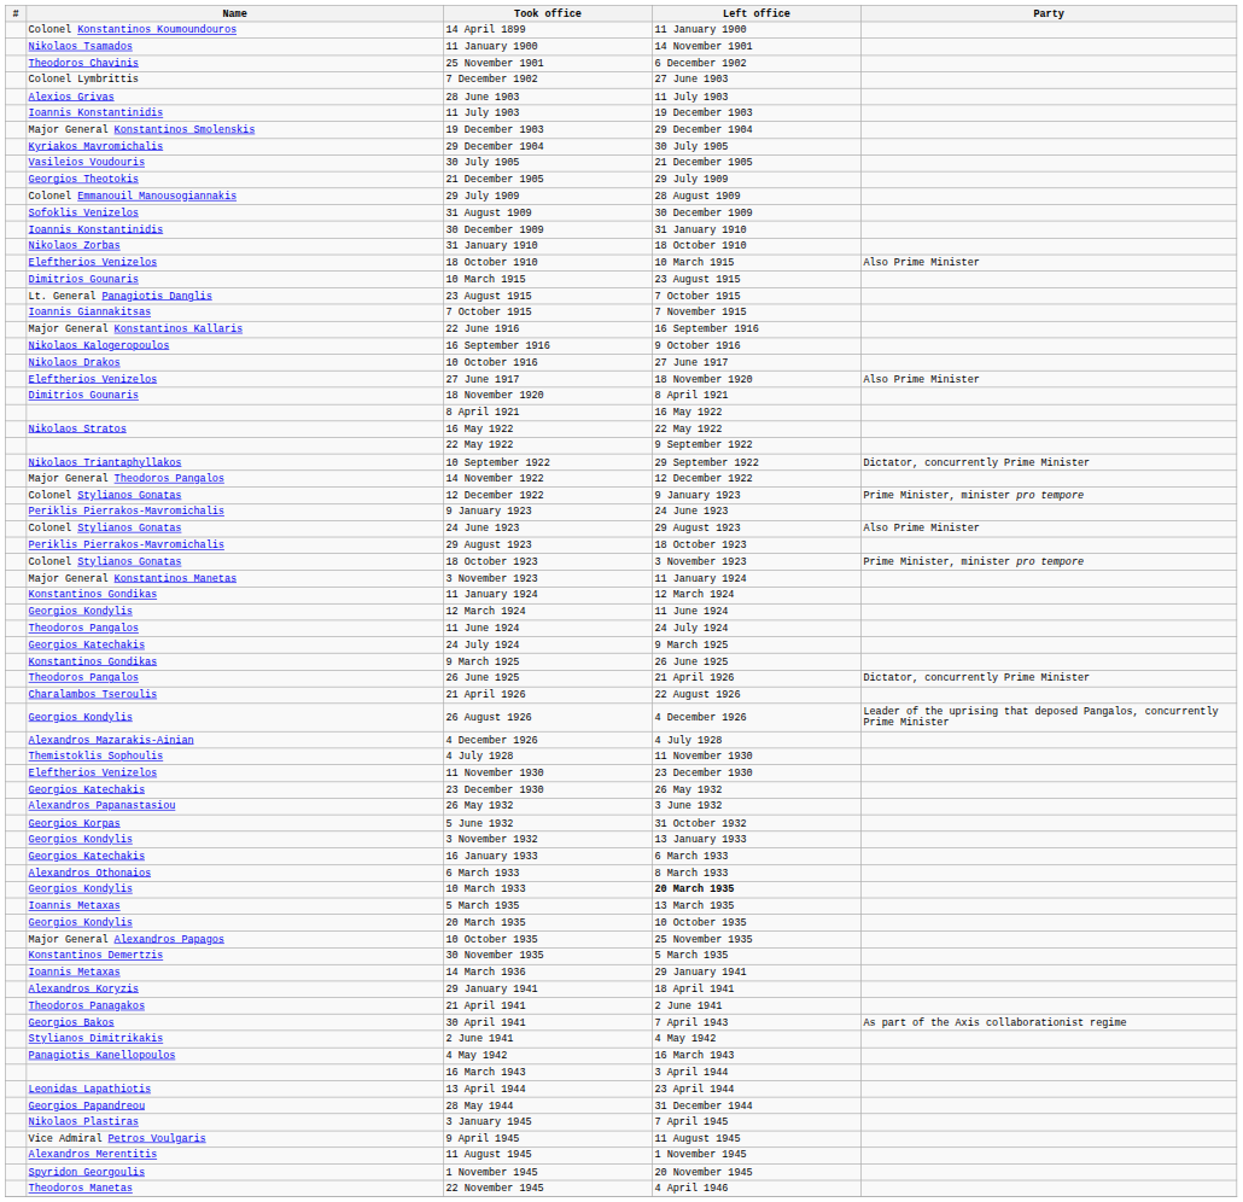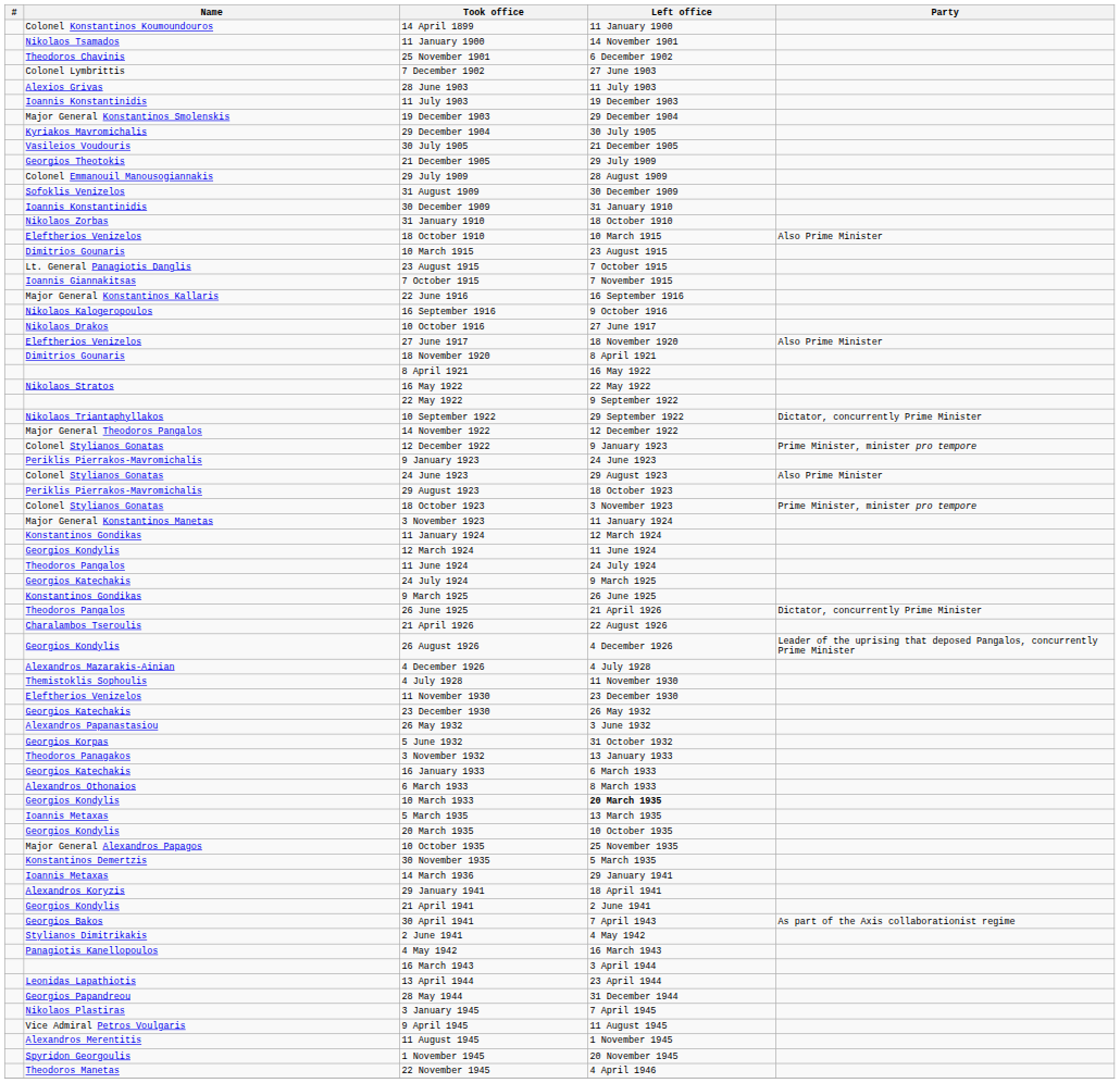 <table class="wikitable">
 <tr>
 <th width="1%">#</th>
 <th width="20%">Name</th>
 <th width="10%">Took office</th>
 <th width="10%">Left office</th>
 <th width="18%">Party</th>
 </tr>
 <tr>
 <td></td>
 <td>Colonel <a href='#'>Konstantinos Koumoundouros</a></td>
 <td>14 April 1899</td>
 <td>11 January 1900</td>
 <td></td>
 </tr>
 <tr>
 <td></td>
 <td><a href='#'>Nikolaos Tsamados</a></td>
 <td>11 January 1900</td>
 <td>14 November 1901</td>
 <td></td>
 </tr>
 <tr>
 <td></td>
 <td><a href='#'>Theodoros Chavinis</a></td>
 <td>25 November 1901</td>
 <td>6 December 1902</td>
 <td></td>
 </tr>
 <tr>
 <td></td>
 <td>Colonel Lymbrittis</td>
 <td>7 December 1902</td>
 <td>27 June 1903</td>
 <td></td>
 </tr>
 <tr>
 <td></td>
 <td><a href='#'>Alexios Grivas</a></td>
 <td>28 June 1903</td>
 <td>11 July 1903</td>
 <td></td>
 </tr>
 <tr>
 <td></td>
 <td><a href='#'>Ioannis Konstantinidis</a></td>
 <td>11 July 1903</td>
 <td>19 December 1903</td>
 <td></td>
 </tr>
 <tr>
 <td></td>
 <td>Major General <a href='#'>Konstantinos Smolenskis</a></td>
 <td>19 December 1903</td>
 <td>29 December 1904</td>
 <td></td>
 </tr>
 <tr>
 <td></td>
 <td><a href='#'>Kyriakos Mavromichalis</a></td>
 <td>29 December 1904</td>
 <td>30 July 1905</td>
 <td></td>
 </tr>
 <tr>
 <td></td>
 <td><a href='#'>Vasileios Voudouris</a></td>
 <td>30 July 1905</td>
 <td>21 December 1905</td>
 <td></td>
 </tr>
 <tr>
 <td></td>
 <td><a href='#'>Georgios Theotokis</a></td>
 <td>21 December 1905</td>
 <td>29 July 1909</td>
 <td></td>
 </tr>
 <tr>
 <td></td>
 <td>Colonel <a href='#'>Emmanouil Manousogiannakis</a></td>
 <td>29 July 1909</td>
 <td>28 August 1909</td>
 <td></td>
 </tr>
 <tr>
 <td></td>
 <td><a href='#'>Sofoklis Venizelos</a></td>
 <td>31 August 1909</td>
 <td>30 December 1909</td>
 <td></td>
 </tr>
 <tr>
 <td></td>
 <td><a href='#'>Ioannis Konstantinidis</a></td>
 <td>30 December 1909</td>
 <td>31 January 1910</td>
 <td></td>
 </tr>
 <tr>
 <td></td>
 <td><a href='#'>Nikolaos Zorbas</a></td>
 <td>31 January 1910</td>
 <td>18 October 1910</td>
 <td></td>
 </tr>
 <tr>
 <td></td>
 <td><a href='#'>Eleftherios Venizelos</a></td>
 <td>18 October 1910</td>
 <td>10 March 1915</td>
 <td>Also Prime Minister</td>
 </tr>
 <tr>
 <td></td>
 <td><a href='#'>Dimitrios Gounaris</a></td>
 <td>10 March 1915</td>
 <td>23 August 1915</td>
 <td></td>
 </tr>
 <tr>
 <td></td>
 <td>Lt. General <a href='#'>Panagiotis Danglis</a></td>
 <td>23 August 1915</td>
 <td>7 October 1915</td>
 <td></td>
 </tr>
 <tr>
 <td></td>
 <td><a href='#'>Ioannis Giannakitsas</a></td>
 <td>7 October 1915</td>
 <td>7 November 1915</td>
 <td></td>
 </tr>
 <tr>
 <td></td>
 <td>Major General <a href='#'>Konstantinos Kallaris</a></td>
 <td>22 June 1916</td>
 <td>16 September 1916</td>
 <td></td>
 </tr>
 <tr>
 <td></td>
 <td><a href='#'>Nikolaos Kalogeropoulos</a></td>
 <td>16 September 1916</td>
 <td>9 October 1916</td>
 <td></td>
 </tr>
 <tr>
 <td></td>
 <td><a href='#'>Nikolaos Drakos</a></td>
 <td>10 October 1916</td>
 <td>27 June 1917</td>
 <td></td>
 </tr>
 <tr>
 <td></td>
 <td><a href='#'>Eleftherios Venizelos</a></td>
 <td>27 June 1917</td>
 <td>18 November 1920</td>
 <td>Also Prime Minister</td>
 </tr>
 <tr>
 <td></td>
 <td><a href='#'>Dimitrios Gounaris</a></td>
 <td>18 November 1920</td>
 <td>8 April 1921</td>
 <td></td>
 </tr>
 <tr>
 <td></td>
 <td></td>
 <td>8 April 1921</td>
 <td>16 May 1922</td>
 <td></td>
 </tr>
 <tr>
 <td></td>
 <td><a href='#'>Nikolaos Stratos</a></td>
 <td>16 May 1922</td>
 <td>22 May 1922</td>
 <td></td>
 </tr>
 <tr>
 <td></td>
 <td></td>
 <td>22 May 1922</td>
 <td>9 September 1922</td>
 <td></td>
 </tr>
 <tr>
 <td></td>
 <td><a href='#'>Nikolaos Triantaphyllakos</a></td>
 <td>10 September 1922</td>
 <td>29 September 1922</td>
 <td>Dictator, concurrently Prime Minister</td>
 </tr>
 <tr>
 <td></td>
 <td>Major General <a href='#'>Theodoros Pangalos</a></td>
 <td>14 November 1922</td>
 <td>12 December 1922</td>
 <td></td>
 </tr>
 <tr>
 <td></td>
 <td>Colonel <a href='#'>Stylianos Gonatas</a></td>
 <td>12 December 1922</td>
 <td>9 January 1923</td>
 <td>Prime Minister, minister <em>pro tempore</em></td>
 </tr>
 <tr>
 <td></td>
 <td><a href='#'>Periklis Pierrakos-Mavromichalis</a></td>
 <td>9 January 1923</td>
 <td>24 June 1923</td>
 <td></td>
 </tr>
 <tr>
 <td></td>
 <td>Colonel <a href='#'>Stylianos Gonatas</a></td>
 <td>24 June 1923</td>
 <td>29 August 1923</td>
 <td>Also Prime Minister</td>
 </tr>
 <tr>
 <td></td>
 <td><a href='#'>Periklis Pierrakos-Mavromichalis</a></td>
 <td>29 August 1923</td>
 <td>18 October 1923</td>
 <td></td>
 </tr>
 <tr>
 <td></td>
 <td>Colonel <a href='#'>Stylianos Gonatas</a></td>
 <td>18 October 1923</td>
 <td>3 November 1923</td>
 <td>Prime Minister, minister <em>pro tempore</em></td>
 </tr>
 <tr>
 <td></td>
 <td>Major General <a href='#'>Konstantinos Manetas</a></td>
 <td>3 November 1923</td>
 <td>11 January 1924</td>
 <td></td>
 </tr>
 <tr>
 <td></td>
 <td><a href='#'>Konstantinos Gondikas</a></td>
 <td>11 January 1924</td>
 <td>12 March 1924</td>
 <td></td>
 </tr>
 <tr>
 <td></td>
 <td><a href='#'>Georgios Kondylis</a></td>
 <td>12 March 1924</td>
 <td>11 June 1924</td>
 <td></td>
 </tr>
 <tr>
 <td></td>
 <td><a href='#'>Theodoros Pangalos</a></td>
 <td>11 June 1924</td>
 <td>24 July 1924</td>
 <td></td>
 </tr>
 <tr>
 <td></td>
 <td><a href='#'>Georgios Katechakis</a></td>
 <td>24 July 1924</td>
 <td>9 March 1925</td>
 <td></td>
 </tr>
 <tr>
 <td></td>
 <td><a href='#'>Konstantinos Gondikas</a></td>
 <td>9 March 1925</td>
 <td>26 June 1925</td>
 <td></td>
 </tr>
 <tr>
 <td></td>
 <td><a href='#'>Theodoros Pangalos</a></td>
 <td>26 June 1925</td>
 <td>21 April 1926</td>
 <td>Dictator, concurrently Prime Minister</td>
 </tr>
 <tr>
 <td></td>
 <td><a href='#'>Charalambos Tseroulis</a></td>
 <td>21 April 1926</td>
 <td>22 August 1926</td>
 <td></td>
 </tr>
 <tr>
 <td></td>
 <td><a href='#'>Georgios Kondylis</a></td>
 <td>26 August 1926</td>
 <td>4 December 1926</td>
 <td>Leader of the uprising that deposed Pangalos, concurrently Prime Minister</td>
 </tr>
 <tr>
 <td></td>
 <td><a href='#'>Alexandros Mazarakis-Ainian</a></td>
 <td>4 December 1926</td>
 <td>4 July 1928</td>
 <td></td>
 </tr>
 <tr>
 <td></td>
 <td><a href='#'>Themistoklis Sophoulis</a></td>
 <td>4 July 1928</td>
 <td>11 November 1930</td>
 <td></td>
 </tr>
 <tr>
 <td></td>
 <td><a href='#'>Eleftherios Venizelos</a></td>
 <td>11 November 1930</td>
 <td>23 December 1930</td>
 <td></td>
 </tr>
 <tr>
 <td></td>
 <td><a href='#'>Georgios Katechakis</a></td>
 <td>23 December 1930</td>
 <td>26 May 1932</td>
 <td></td>
 </tr>
 <tr>
 <td></td>
 <td><a href='#'>Alexandros Papanastasiou</a></td>
 <td>26 May 1932</td>
 <td>3 June 1932</td>
 <td></td>
 </tr>
 <tr>
 <td></td>
 <td><a href='#'>Georgios Korpas</a></td>
 <td>5 June 1932</td>
 <td>31 October 1932</td>
 <td></td>
 </tr>
 <tr>
 <td></td>
-<td><a href='#'>Georgios Kondylis</a></td>
+<td><a href='#'>Theodoros Panagakos</a></td>
 <td>3 November 1932</td>
 <td>13 January 1933</td>
 <td></td>
 </tr>
 <tr>
 <td></td>
 <td><a href='#'>Georgios Katechakis</a></td>
 <td>16 January 1933</td>
 <td>6 March 1933</td>
 <td></td>
 </tr>
 <tr>
 <td></td>
 <td><a href='#'>Alexandros Othonaios</a></td>
 <td>6 March 1933</td>
 <td>8 March 1933</td>
 <td></td>
 </tr>
 <tr>
 <td></td>
 <td><a href='#'>Georgios Kondylis</a></td>
 <td>10 March 1933</td>
 <td><strong>20 March 1935</strong></td>
 <td></td>
 </tr>
 <tr>
 <td></td>
 <td><a href='#'>Ioannis Metaxas</a></td>
 <td>5 March 1935</td>
 <td>13 March 1935</td>
 <td></td>
 </tr>
 <tr>
 <td></td>
 <td><a href='#'>Georgios Kondylis</a></td>
 <td>20 March 1935</td>
 <td>10 October 1935</td>
 <td></td>
 </tr>
 <tr>
 <td></td>
 <td>Major General <a href='#'>Alexandros Papagos</a></td>
 <td>10 October 1935</td>
 <td>25 November 1935</td>
 <td></td>
 </tr>
 <tr>
 <td></td>
 <td><a href='#'>Konstantinos Demertzis</a></td>
 <td>30 November 1935</td>
 <td>5 March 1935</td>
 <td></td>
 </tr>
 <tr>
 <td></td>
 <td><a href='#'>Ioannis Metaxas</a></td>
 <td>14 March 1936</td>
 <td>29 January 1941</td>
 <td></td>
 </tr>
 <tr>
 <td></td>
 <td><a href='#'>Alexandros Koryzis</a></td>
 <td>29 January 1941</td>
 <td>18 April 1941</td>
 <td></td>
 </tr>
 <tr>
 <td></td>
-<td><a href='#'>Theodoros Panagakos</a></td>
+<td><a href='#'>Georgios Kondylis</a></td>
 <td>21 April 1941</td>
 <td>2 June 1941</td>
 <td></td>
 </tr>
 <tr>
 <td></td>
 <td><a href='#'>Georgios Bakos</a></td>
 <td>30 April 1941</td>
 <td>7 April 1943</td>
 <td>As part of the Axis collaborationist regime</td>
 </tr>
 <tr>
 <td></td>
 <td><a href='#'>Stylianos Dimitrikakis</a></td>
 <td>2 June 1941</td>
 <td>4 May 1942</td>
 <td></td>
 </tr>
 <tr>
 <td></td>
 <td><a href='#'>Panagiotis Kanellopoulos</a></td>
 <td>4 May 1942</td>
 <td>16 March 1943</td>
 <td></td>
 </tr>
 <tr>
 <td></td>
 <td></td>
 <td>16 March 1943</td>
 <td>3 April 1944</td>
 <td></td>
 </tr>
 <tr>
 <td></td>
 <td><a href='#'>Leonidas Lapathiotis</a></td>
 <td>13 April 1944</td>
 <td>23 April 1944</td>
 <td></td>
 </tr>
 <tr>
 <td></td>
 <td><a href='#'>Georgios Papandreou</a></td>
 <td>28 May 1944</td>
 <td>31 December 1944</td>
 <td></td>
 </tr>
 <tr>
 <td></td>
 <td><a href='#'>Nikolaos Plastiras</a></td>
 <td>3 January 1945</td>
 <td>7 April 1945</td>
 <td></td>
 </tr>
 <tr>
 <td></td>
 <td>Vice Admiral <a href='#'>Petros Voulgaris</a></td>
 <td>9 April 1945</td>
 <td>11 August 1945</td>
 <td></td>
 </tr>
 <tr>
 <td></td>
 <td><a href='#'>Alexandros Merentitis</a></td>
 <td>11 August 1945</td>
 <td>1 November 1945</td>
 <td></td>
 </tr>
 <tr>
 <td></td>
 <td><a href='#'>Spyridon Georgoulis</a></td>
 <td>1 November 1945</td>
 <td>20 November 1945</td>
 <td></td>
 </tr>
 <tr>
 <td></td>
 <td><a href='#'>Theodoros Manetas</a></td>
 <td>22 November 1945</td>
 <td>4 April 1946</td>
 <td></td>
 </tr>
 <tr>
 </tr>
 </table>
